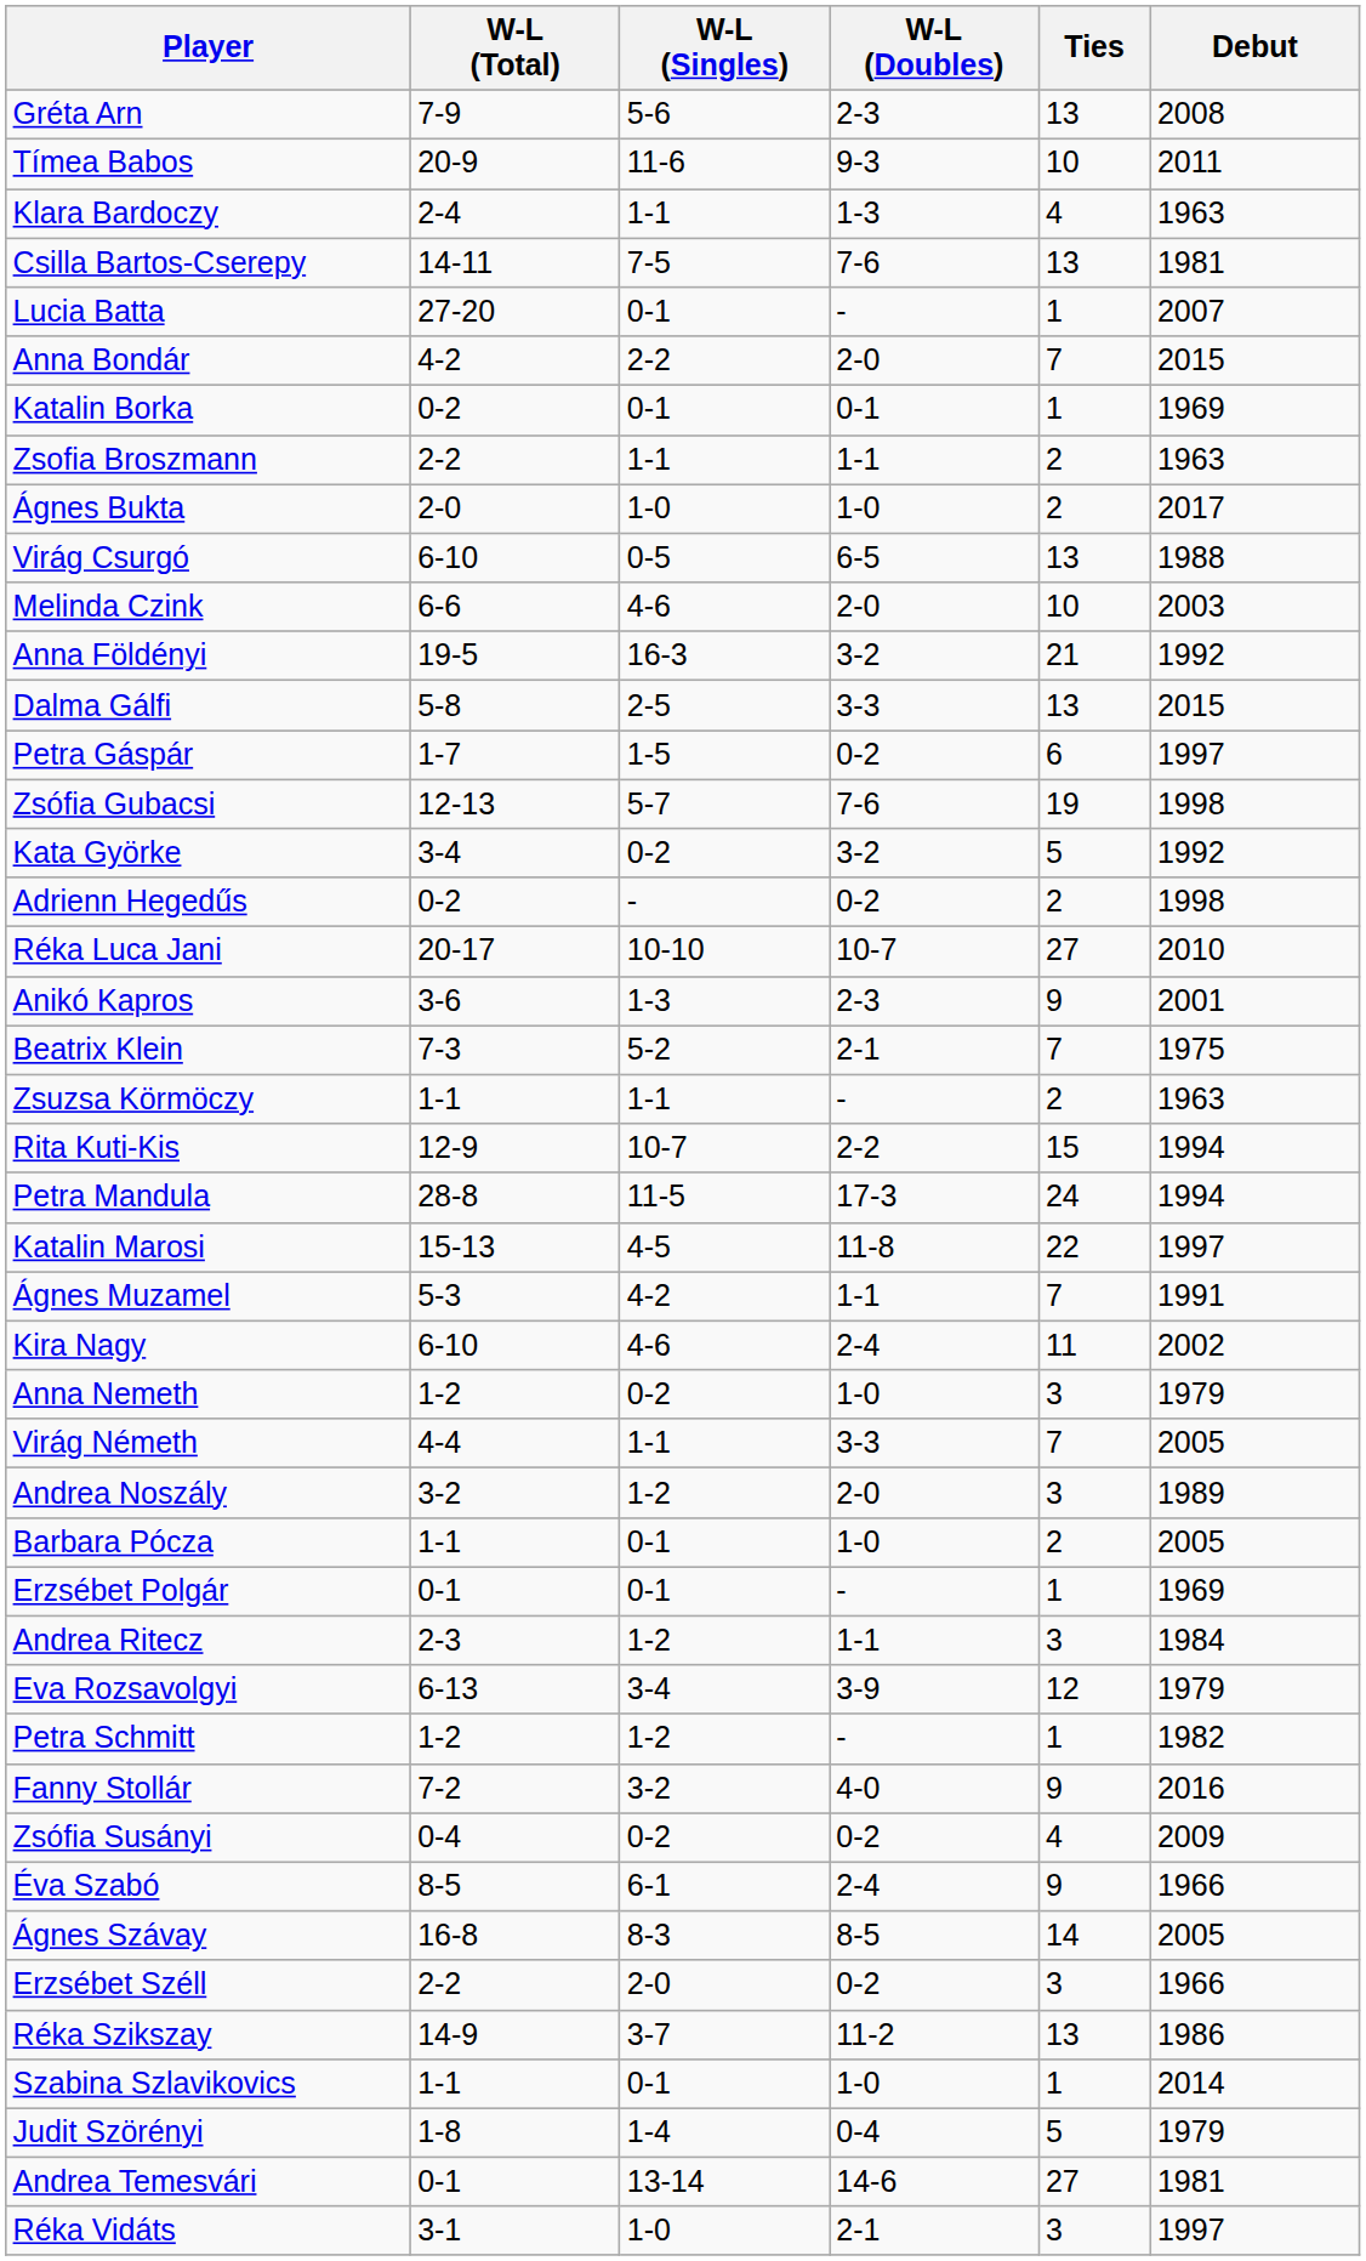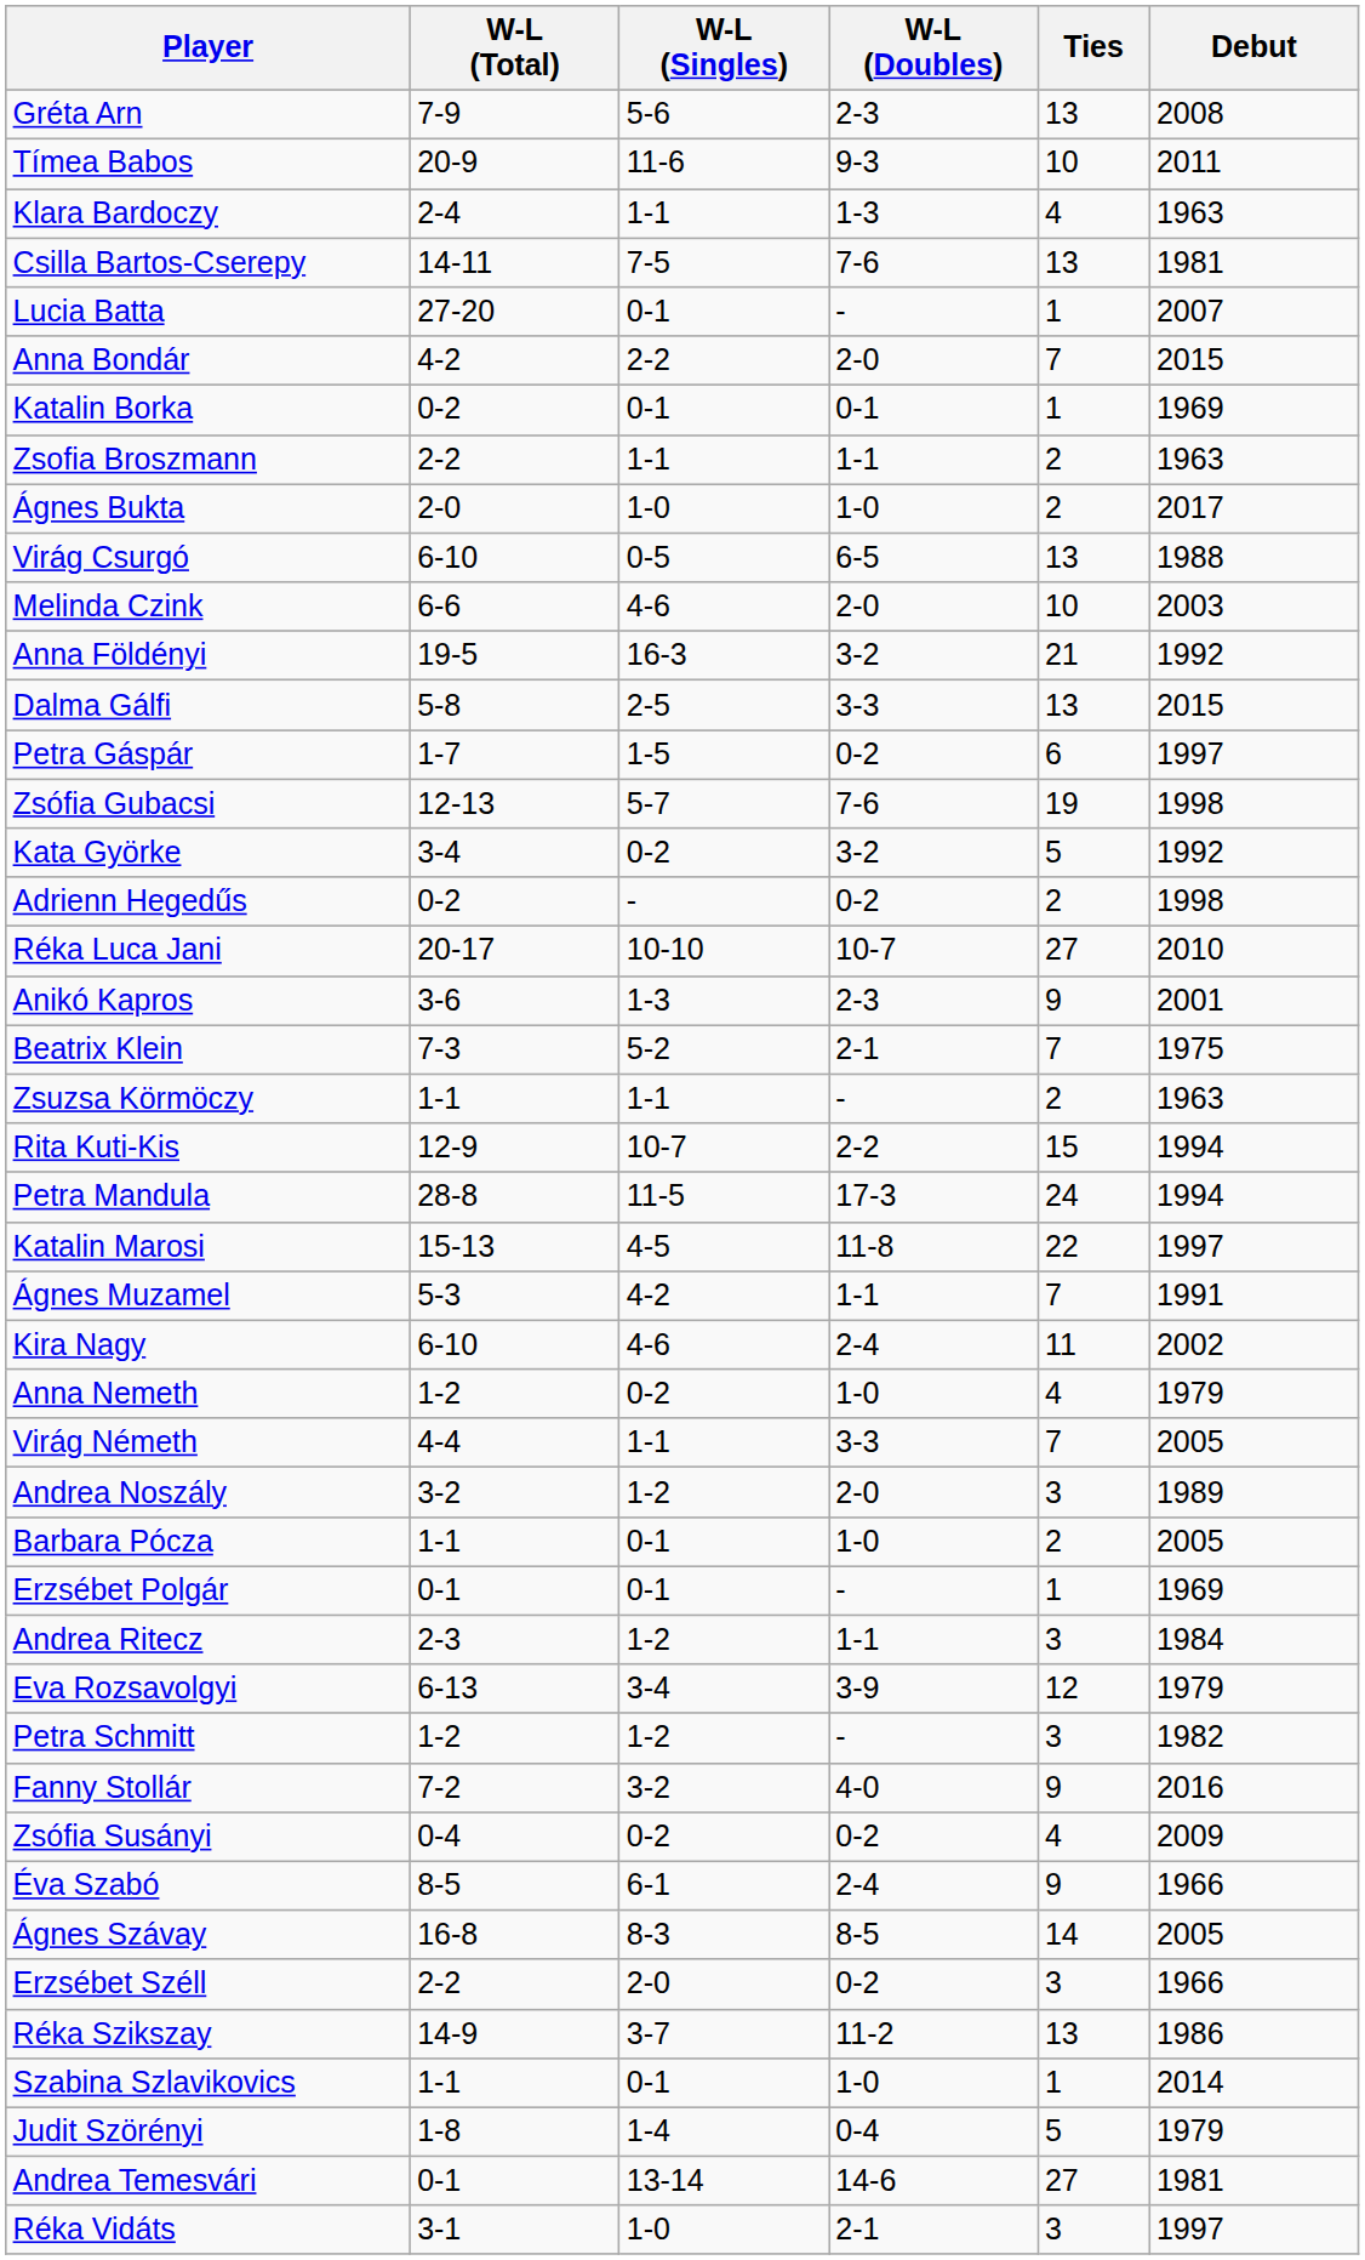 <table class="wikitable sortable" style=font-size:97%>
 <tr>
 <th width=200><a href='#'>Player</a></th>
 <th width=100>W-L<br>(Total)</th>
 <th width=100>W-L<br>(<a href='#'>Singles</a>)</th>
 <th width=100>W-L<br>(<a href='#'>Doubles</a>)</th>
 <th width=50>Ties</th>
 <th width=100>Debut</th>
 </tr>
 <tr>
 <td><a href='#'>Gréta Arn</a></td>
 <td>7-9</td>
 <td>5-6</td>
 <td>2-3</td>
 <td>13</td>
 <td>2008</td>
 </tr>
 <tr>
 <td><a href='#'>Tímea Babos</a></td>
 <td>20-9</td>
 <td>11-6</td>
 <td>9-3</td>
 <td>10</td>
 <td>2011</td>
 </tr>
 <tr>
 <td><a href='#'>Klara Bardoczy</a></td>
 <td>2-4</td>
 <td>1-1</td>
 <td>1-3</td>
 <td>4</td>
 <td>1963</td>
 </tr>
 <tr>
 <td><a href='#'>Csilla Bartos-Cserepy</a></td>
 <td>14-11</td>
 <td>7-5</td>
 <td>7-6</td>
 <td>13</td>
 <td>1981</td>
 </tr>
 <tr>
 <td><a href='#'>Lucia Batta</a></td>
 <td>27-20</td>
 <td>0-1</td>
 <td>-</td>
 <td>1</td>
 <td>2007</td>
 </tr>
 <tr>
 <td><a href='#'>Anna Bondár</a></td>
 <td>4-2</td>
 <td>2-2</td>
 <td>2-0</td>
 <td>7</td>
 <td>2015</td>
 </tr>
 <tr>
 <td><a href='#'>Katalin Borka</a></td>
 <td>0-2</td>
 <td>0-1</td>
 <td>0-1</td>
 <td>1</td>
 <td>1969</td>
 </tr>
 <tr>
 <td><a href='#'>Zsofia Broszmann</a></td>
 <td>2-2</td>
 <td>1-1</td>
 <td>1-1</td>
 <td>2</td>
 <td>1963</td>
 </tr>
 <tr>
 <td><a href='#'>Ágnes Bukta</a></td>
 <td>2-0</td>
 <td>1-0</td>
 <td>1-0</td>
 <td>2</td>
 <td>2017</td>
 </tr>
 <tr>
 <td><a href='#'>Virág Csurgó</a></td>
 <td>6-10</td>
 <td>0-5</td>
 <td>6-5</td>
 <td>13</td>
 <td>1988</td>
 </tr>
 <tr>
 <td><a href='#'>Melinda Czink</a></td>
 <td>6-6</td>
 <td>4-6</td>
 <td>2-0</td>
 <td>10</td>
 <td>2003</td>
 </tr>
 <tr>
 <td><a href='#'>Anna Földényi</a></td>
 <td>19-5</td>
 <td>16-3</td>
 <td>3-2</td>
 <td>21</td>
 <td>1992</td>
 </tr>
 <tr>
 <td><a href='#'>Dalma Gálfi</a></td>
 <td>5-8</td>
 <td>2-5</td>
 <td>3-3</td>
 <td>13</td>
 <td>2015</td>
 </tr>
 <tr>
 <td><a href='#'>Petra Gáspár</a></td>
 <td>1-7</td>
 <td>1-5</td>
 <td>0-2</td>
 <td>6</td>
 <td>1997</td>
 </tr>
 <tr>
 <td><a href='#'>Zsófia Gubacsi</a></td>
 <td>12-13</td>
 <td>5-7</td>
 <td>7-6</td>
 <td>19</td>
 <td>1998</td>
 </tr>
 <tr>
 <td><a href='#'>Kata Györke</a></td>
 <td>3-4</td>
 <td>0-2</td>
 <td>3-2</td>
 <td>5</td>
 <td>1992</td>
 </tr>
 <tr>
 <td><a href='#'>Adrienn Hegedűs</a></td>
 <td>0-2</td>
 <td>-</td>
 <td>0-2</td>
 <td>2</td>
 <td>1998</td>
 </tr>
 <tr>
 <td><a href='#'>Réka Luca Jani</a></td>
 <td>20-17</td>
 <td>10-10</td>
 <td>10-7</td>
 <td>27</td>
 <td>2010</td>
 </tr>
 <tr>
 <td><a href='#'>Anikó Kapros</a></td>
 <td>3-6</td>
 <td>1-3</td>
 <td>2-3</td>
 <td>9</td>
 <td>2001</td>
 </tr>
 <tr>
 <td><a href='#'>Beatrix Klein</a></td>
 <td>7-3</td>
 <td>5-2</td>
 <td>2-1</td>
 <td>7</td>
 <td>1975</td>
 </tr>
 <tr>
 <td><a href='#'>Zsuzsa Körmöczy</a></td>
 <td>1-1</td>
 <td>1-1</td>
 <td>-</td>
 <td>2</td>
 <td>1963</td>
 </tr>
 <tr>
 <td><a href='#'>Rita Kuti-Kis</a></td>
 <td>12-9</td>
 <td>10-7</td>
 <td>2-2</td>
 <td>15</td>
 <td>1994</td>
 </tr>
 <tr>
 <td><a href='#'>Petra Mandula</a></td>
 <td>28-8</td>
 <td>11-5</td>
 <td>17-3</td>
 <td>24</td>
 <td>1994</td>
 </tr>
 <tr>
 <td><a href='#'>Katalin Marosi</a></td>
 <td>15-13</td>
 <td>4-5</td>
 <td>11-8</td>
 <td>22</td>
 <td>1997</td>
 </tr>
 <tr>
 <td><a href='#'>Ágnes Muzamel</a></td>
 <td>5-3</td>
 <td>4-2</td>
 <td>1-1</td>
 <td>7</td>
 <td>1991</td>
 </tr>
 <tr>
 <td><a href='#'>Kira Nagy</a></td>
 <td>6-10</td>
 <td>4-6</td>
 <td>2-4</td>
 <td>11</td>
 <td>2002</td>
 </tr>
 <tr>
 <td><a href='#'>Anna Nemeth</a></td>
 <td>1-2</td>
 <td>0-2</td>
 <td>1-0</td>
-<td>3</td>
+<td>4</td>
 <td>1979</td>
 </tr>
 <tr>
 <td><a href='#'>Virág Németh</a></td>
 <td>4-4</td>
 <td>1-1</td>
 <td>3-3</td>
 <td>7</td>
 <td>2005</td>
 </tr>
 <tr>
 <td><a href='#'>Andrea Noszály</a></td>
 <td>3-2</td>
 <td>1-2</td>
 <td>2-0</td>
 <td>3</td>
 <td>1989</td>
 </tr>
 <tr>
 <td><a href='#'>Barbara Pócza</a></td>
 <td>1-1</td>
 <td>0-1</td>
 <td>1-0</td>
 <td>2</td>
 <td>2005</td>
 </tr>
 <tr>
 <td><a href='#'>Erzsébet Polgár</a></td>
 <td>0-1</td>
 <td>0-1</td>
 <td>-</td>
 <td>1</td>
 <td>1969</td>
 </tr>
 <tr>
 <td><a href='#'>Andrea Ritecz</a></td>
 <td>2-3</td>
 <td>1-2</td>
 <td>1-1</td>
 <td>3</td>
 <td>1984</td>
 </tr>
 <tr>
 <td><a href='#'>Eva Rozsavolgyi</a></td>
 <td>6-13</td>
 <td>3-4</td>
 <td>3-9</td>
 <td>12</td>
 <td>1979</td>
 </tr>
 <tr>
 <td><a href='#'>Petra Schmitt</a></td>
 <td>1-2</td>
 <td>1-2</td>
 <td>-</td>
-<td>1</td>
+<td>3</td>
 <td>1982</td>
 </tr>
 <tr>
 <td><a href='#'>Fanny Stollár</a></td>
 <td>7-2</td>
 <td>3-2</td>
 <td>4-0</td>
 <td>9</td>
 <td>2016</td>
 </tr>
 <tr>
 <td><a href='#'>Zsófia Susányi</a></td>
 <td>0-4</td>
 <td>0-2</td>
 <td>0-2</td>
 <td>4</td>
 <td>2009</td>
 </tr>
 <tr>
 <td><a href='#'>Éva Szabó</a></td>
 <td>8-5</td>
 <td>6-1</td>
 <td>2-4</td>
 <td>9</td>
 <td>1966</td>
 </tr>
 <tr>
 <td><a href='#'>Ágnes Szávay</a></td>
 <td>16-8</td>
 <td>8-3</td>
 <td>8-5</td>
 <td>14</td>
 <td>2005</td>
 </tr>
 <tr>
 <td><a href='#'>Erzsébet Széll</a></td>
 <td>2-2</td>
 <td>2-0</td>
 <td>0-2</td>
 <td>3</td>
 <td>1966</td>
 </tr>
 <tr>
 <td><a href='#'>Réka Szikszay</a></td>
 <td>14-9</td>
 <td>3-7</td>
 <td>11-2</td>
 <td>13</td>
 <td>1986</td>
 </tr>
 <tr>
 <td><a href='#'>Szabina Szlavikovics</a></td>
 <td>1-1</td>
 <td>0-1</td>
 <td>1-0</td>
 <td>1</td>
 <td>2014</td>
 </tr>
 <tr>
 <td><a href='#'>Judit Szörényi</a></td>
 <td>1-8</td>
 <td>1-4</td>
 <td>0-4</td>
 <td>5</td>
 <td>1979</td>
 </tr>
 <tr>
 <td><a href='#'>Andrea Temesvári</a></td>
 <td>0-1</td>
 <td>13-14</td>
 <td>14-6</td>
 <td>27</td>
 <td>1981</td>
 </tr>
 <tr>
 <td><a href='#'>Réka Vidáts</a></td>
 <td>3-1</td>
 <td>1-0</td>
 <td>2-1</td>
 <td>3</td>
 <td>1997</td>
 </tr>
 </table>
